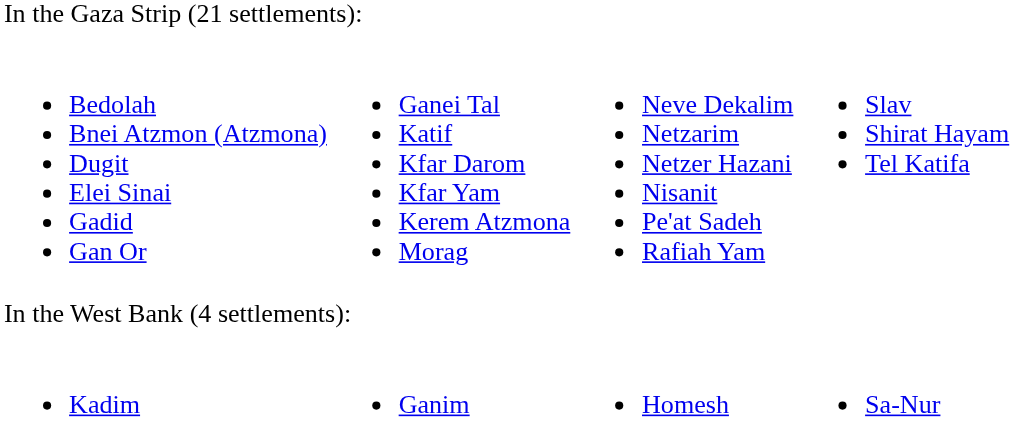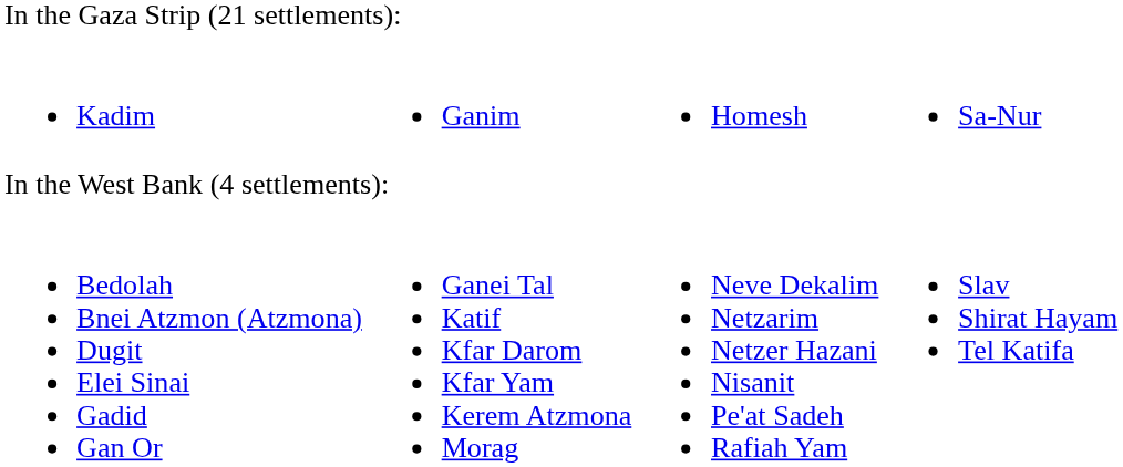 <table>
 <tr>
 <td colspan="3">In the Gaza Strip (21 settlements):</td>
+</tr>
+<tr valign="top">
+<td><br><ul><li><a href='#'>Kadim</a></li></ul></td>
+<td><br><ul><li><a href='#'>Ganim</a></li></ul></td>
+<td><br><ul><li><a href='#'>Homesh</a></li></ul></td>
+<td><br><ul><li><a href='#'>Sa-Nur</a></li></ul></td>
+</tr>
+<tr>
+<td colspan="3">In the West Bank (4 settlements):</td>
 </tr>
 <tr valign="top">
 <td><br><ul><li><a href='#'>Bedolah</a></li><li><a href='#'>Bnei Atzmon (Atzmona)</a></li><li><a href='#'>Dugit</a></li><li><a href='#'>Elei Sinai</a></li><li><a href='#'>Gadid</a></li><li><a href='#'>Gan Or</a></li></ul></td>
 <td><br><ul><li><a href='#'>Ganei Tal</a></li><li><a href='#'>Katif</a></li><li><a href='#'>Kfar Darom</a></li><li><a href='#'>Kfar Yam</a></li><li><a href='#'>Kerem Atzmona</a></li><li><a href='#'>Morag</a></li></ul></td>
 <td><br><ul><li><a href='#'>Neve Dekalim</a></li><li><a href='#'>Netzarim</a></li><li><a href='#'>Netzer Hazani</a></li><li><a href='#'>Nisanit</a></li><li><a href='#'>Pe'at Sadeh</a></li><li><a href='#'>Rafiah Yam</a></li></ul></td>
 <td><br><ul><li><a href='#'>Slav</a></li><li><a href='#'>Shirat Hayam</a></li><li><a href='#'>Tel Katifa</a></li></ul></td>
 </tr>
-<tr>
-<td colspan="3">In the West Bank (4 settlements):</td>
-</tr>
-<tr valign="top">
-<td><br><ul><li><a href='#'>Kadim</a></li></ul></td>
-<td><br><ul><li><a href='#'>Ganim</a></li></ul></td>
-<td><br><ul><li><a href='#'>Homesh</a></li></ul></td>
-<td><br><ul><li><a href='#'>Sa-Nur</a></li></ul></td>
-</tr>
 </table>
